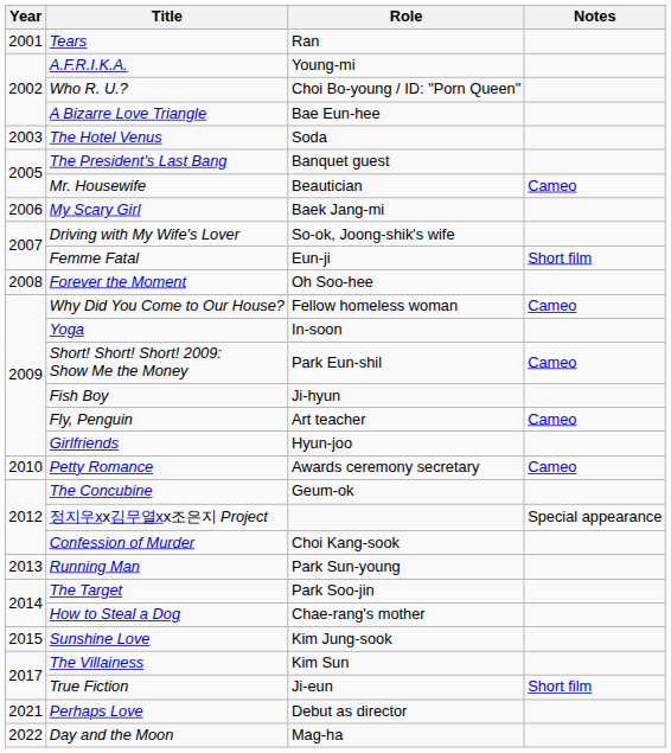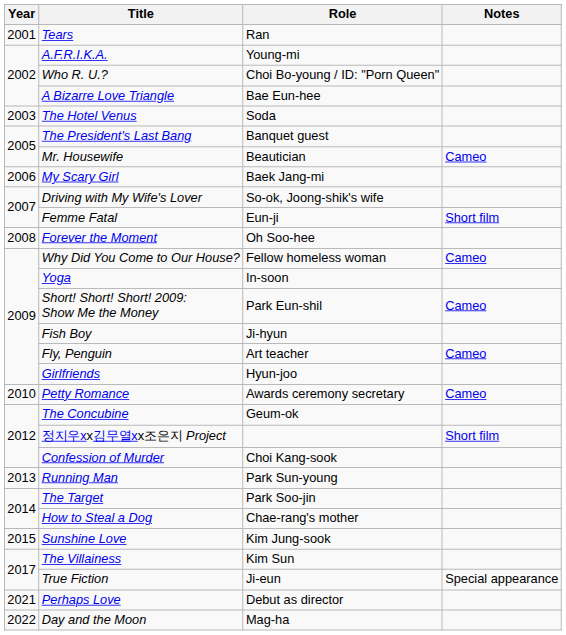 <table class="wikitable sortable" border="1">
 <tr>
 <th>Year</th>
 <th>Title</th>
 <th>Role</th>
 <th class="unsortable">Notes</th>
 </tr>
 <tr>
 <td>2001</td>
 <td><em><a href='#'>Tears</a></em></td>
 <td>Ran</td>
 <td></td>
 </tr>
 <tr>
 <td rowspan=3>2002</td>
 <td><em><a href='#'>A.F.R.I.K.A.</a></em></td>
 <td>Young-mi</td>
 <td></td>
 </tr>
 <tr>
 <td><em>Who R. U.?</em></td>
 <td>Choi Bo-young / ID: "Porn Queen"</td>
 <td></td>
 </tr>
 <tr>
 <td><em><a href='#'>A Bizarre Love Triangle</a></em></td>
 <td>Bae Eun-hee</td>
 <td></td>
 </tr>
 <tr>
 <td>2003</td>
 <td><em><a href='#'>The Hotel Venus</a></em></td>
 <td>Soda</td>
 <td></td>
 </tr>
 <tr>
 <td rowspan=2>2005</td>
 <td><em><a href='#'>The President's Last Bang</a></em></td>
 <td>Banquet guest</td>
 </tr>
 <tr>
 <td><em>Mr. Housewife</em> </td>
 <td>Beautician</td>
 <td><a href='#'>Cameo</a></td>
 </tr>
 <tr>
 <td>2006</td>
 <td><em><a href='#'>My Scary Girl</a></em></td>
 <td>Baek Jang-mi</td>
 <td></td>
 </tr>
 <tr>
 <td rowspan=2>2007</td>
 <td><em>Driving with My Wife's Lover</em></td>
 <td>So-ok, Joong-shik's wife</td>
 <td></td>
 </tr>
 <tr>
 <td><em>Femme Fatal</em> </td>
 <td>Eun-ji</td>
 <td><a href='#'>Short film</a></td>
 </tr>
 <tr>
 <td>2008</td>
 <td><em><a href='#'>Forever the Moment</a></em></td>
 <td>Oh Soo-hee</td>
 <td></td>
 </tr>
 <tr>
 <td rowspan=6>2009</td>
 <td><em>Why Did You Come to Our House?</em></td>
 <td>Fellow homeless woman</td>
 <td><a href='#'>Cameo</a></td>
 </tr>
 <tr>
 <td><em><a href='#'>Yoga</a></em></td>
 <td>In-soon</td>
 <td></td>
 </tr>
 <tr>
 <td><em>Short! Short! Short! 2009:</em> <br> <em>Show Me the Money</em></td>
 <td>Park Eun-shil</td>
 <td><a href='#'>Cameo</a></td>
 </tr>
 <tr>
 <td><em>Fish Boy</em></td>
 <td>Ji-hyun</td>
 <td></td>
 </tr>
 <tr>
 <td><em>Fly, Penguin</em></td>
 <td>Art teacher</td>
 <td><a href='#'>Cameo</a></td>
 </tr>
 <tr>
 <td><em><a href='#'>Girlfriends</a></em></td>
 <td>Hyun-joo</td>
 <td></td>
 </tr>
 <tr>
 <td>2010</td>
 <td><em><a href='#'>Petty Romance</a></em></td>
 <td>Awards ceremony secretary</td>
 <td><a href='#'>Cameo</a></td>
 </tr>
 <tr>
 <td rowspan=3>2012</td>
 <td><em><a href='#'>The Concubine</a></em></td>
 <td>Geum-ok</td>
 <td></td>
 </tr>
 <tr>
 <td><a href='#'>정지우x</a>x<a href='#'>김무열x</a>x조은지 <em>Project</em></td>
 <td></td>
-<td>Special appearance</td>
+<td><a href='#'>Short film</a></td>
 </tr>
 <tr>
 <td><em><a href='#'>Confession of Murder</a></em></td>
 <td>Choi Kang-sook</td>
 <td></td>
 </tr>
 <tr>
 <td>2013</td>
 <td><em><a href='#'>Running Man</a></em></td>
 <td>Park Sun-young</td>
 <td></td>
 </tr>
 <tr>
 <td rowspan=2>2014</td>
 <td><em><a href='#'>The Target</a></em></td>
 <td>Park Soo-jin</td>
 <td></td>
 </tr>
 <tr>
 <td><em><a href='#'>How to Steal a Dog</a></em></td>
 <td>Chae-rang's mother</td>
 <td></td>
 </tr>
 <tr>
 <td>2015</td>
 <td><em><a href='#'>Sunshine Love</a></em></td>
 <td>Kim Jung-sook</td>
 <td></td>
 </tr>
 <tr>
 <td rowspan=2>2017</td>
 <td><em><a href='#'>The Villainess</a></em></td>
 <td>Kim Sun</td>
 <td></td>
 </tr>
 <tr>
 <td><em>True Fiction</em></td>
 <td>Ji-eun</td>
-<td><a href='#'>Short film</a></td>
+<td>Special appearance</td>
 </tr>
 <tr>
 <td>2021</td>
 <td><em><a href='#'>Perhaps Love</a></em></td>
 <td>Debut as director</td>
 <td></td>
 </tr>
 <tr>
 <td>2022</td>
 <td><em>Day and the Moon</em></td>
 <td>Mag-ha</td>
 <td></td>
 </tr>
 </table>
